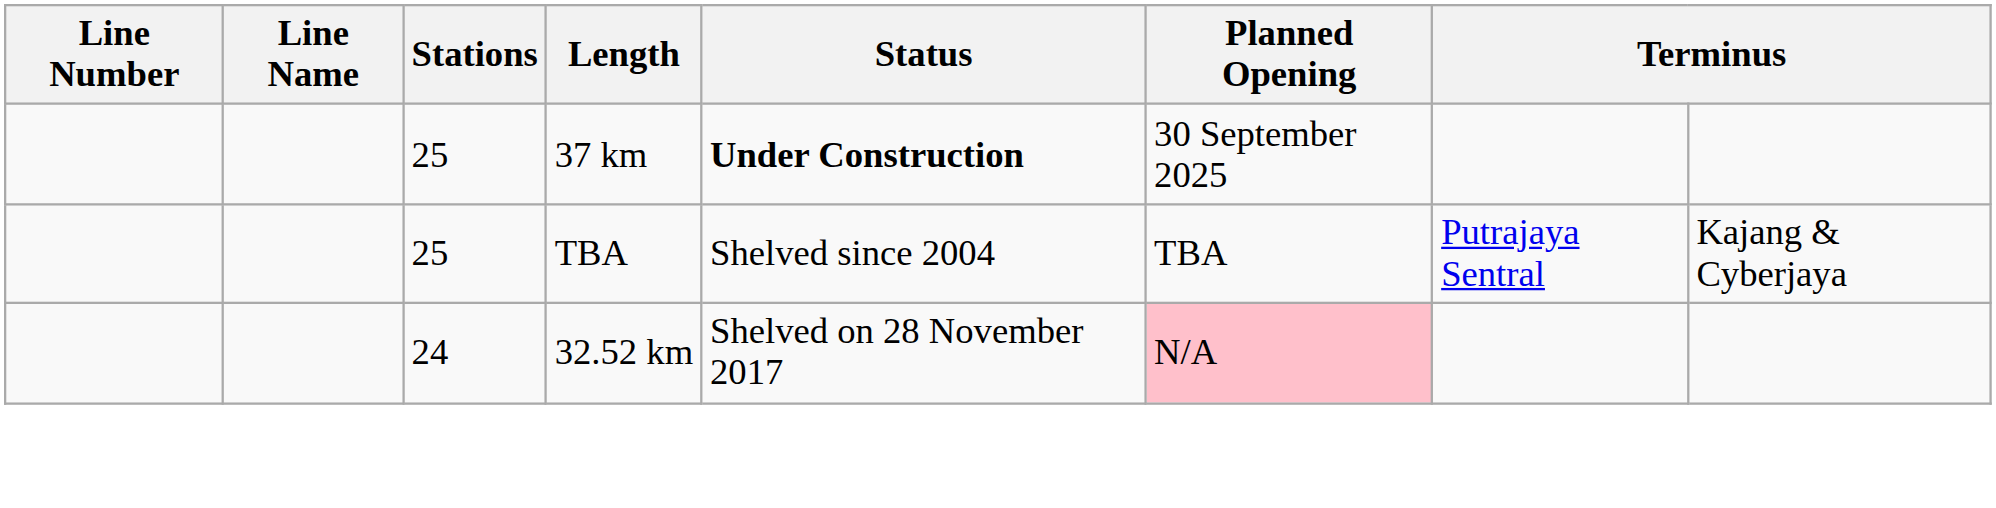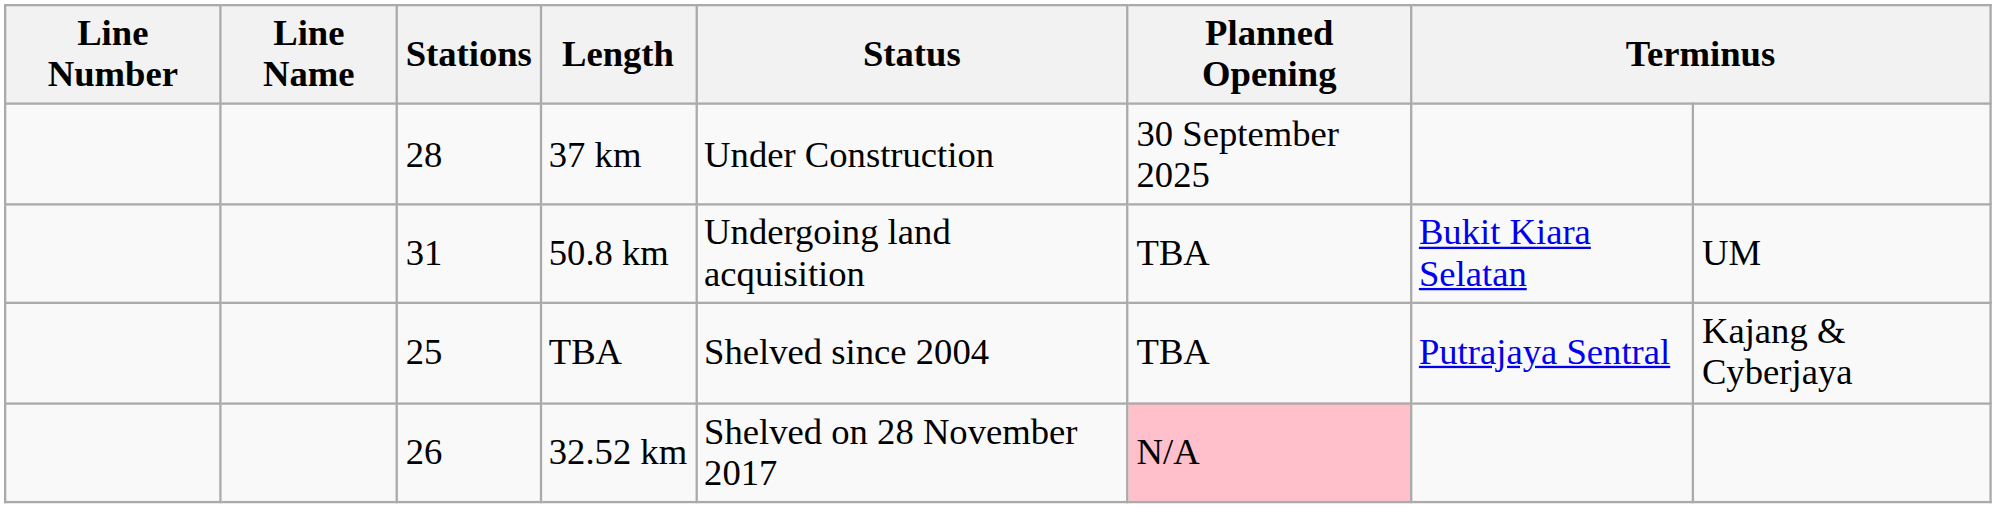 <table class="wikitable">
 <tr>
 <th>Line Number</th>
 <th>Line Name</th>
 <th>Stations</th>
 <th>Length</th>
 <th>Status</th>
 <th>Planned Opening</th>
 <th colspan="2">Terminus</th>
 </tr>
 <tr align=>
 <td align=center><big></big></td>
 <td></td>
-<td>25</td>
+<td>28</td>
 <td>37 km</td>
-<td><strong>Under Construction</strong></td>
+<td>Under Construction</td>
 <td>30 September 2025</td>
 <td></td>
 <td></td>
+</tr>
+<tr align=>
+<td align="center"><big> </big></td>
+<td></td>
+<td>31</td>
+<td>50.8 km</td>
+<td>Undergoing land acquisition</td>
+<td>TBA</td>
+<td><a href='#'>Bukit Kiara Selatan</a></td>
+<td>UM</td>
 </tr>
 <tr align=>
 <td align=center><big></big></td>
 <td></td>
 <td>25</td>
 <td>TBA</td>
 <td>Shelved since 2004</td>
 <td>TBA</td>
 <td><a href='#'>Putrajaya Sentral</a></td>
 <td>Kajang & Cyberjaya</td>
 </tr>
 <tr align=>
 <td align=center><big></big></td>
 <td></td>
-<td>24</td>
+<td>26</td>
 <td>32.52 km</td>
 <td>Shelved on 28 November 2017</td>
 <td style="background: pink;">N/A</td>
 <td></td>
 <td></td>
 </tr>
 </table>
